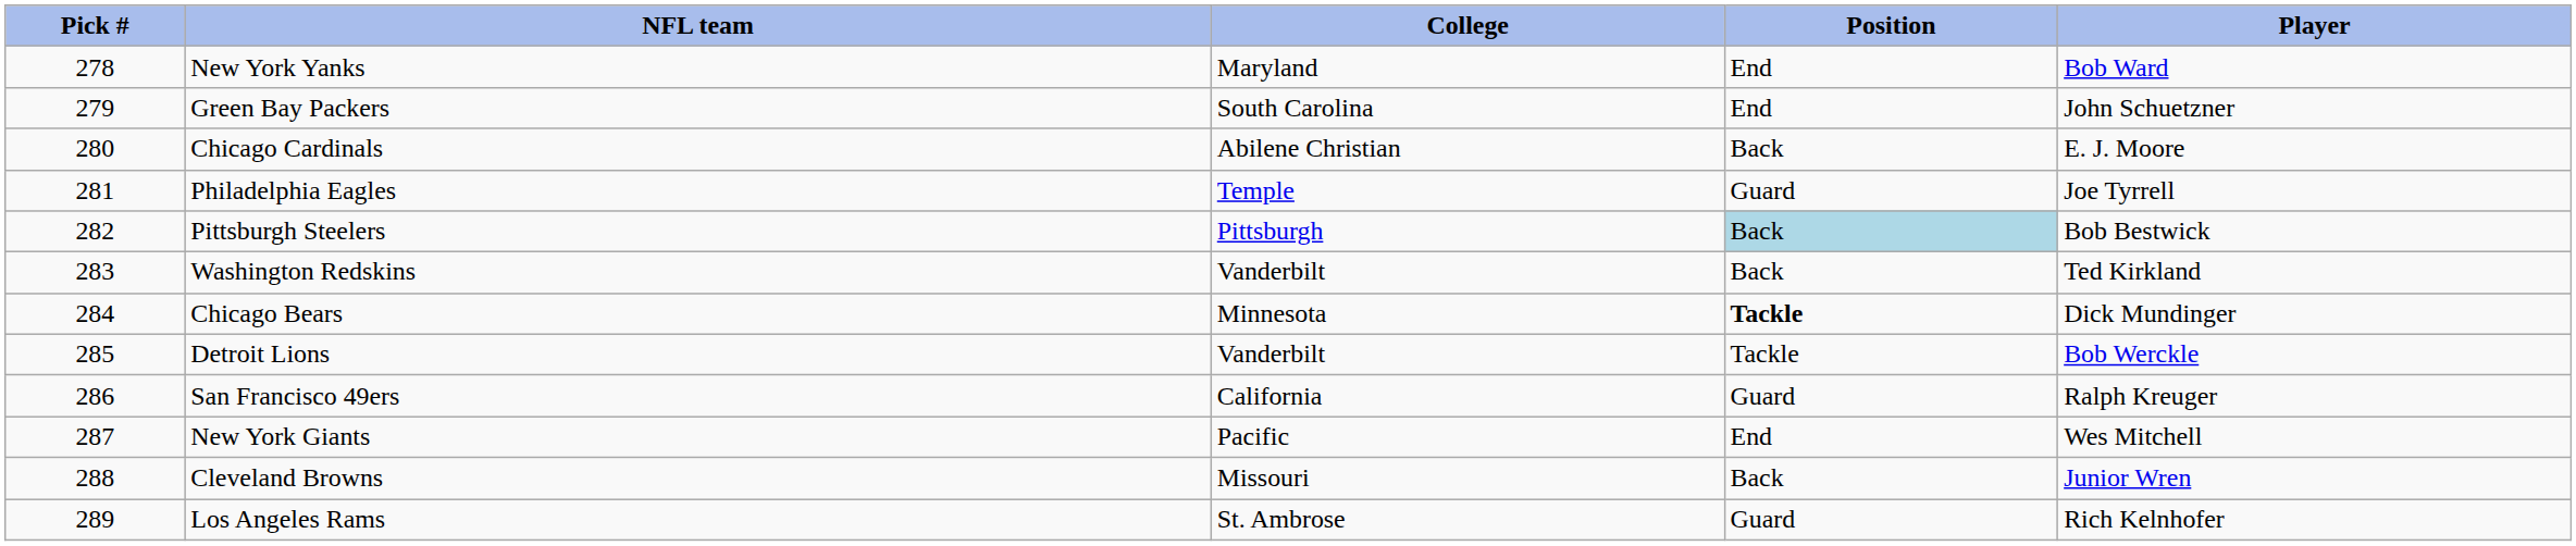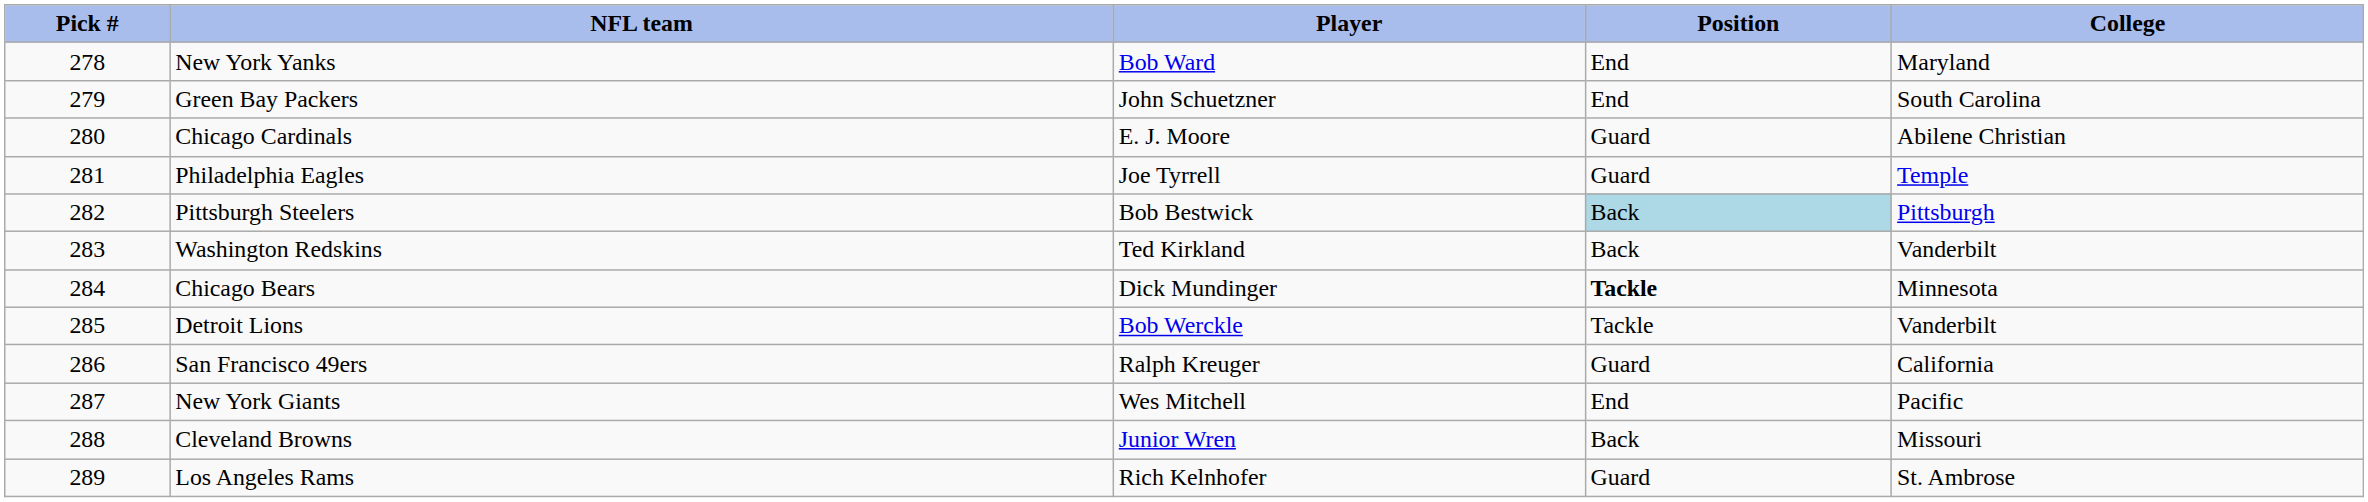 <table class="wikitable sortable sortable" style="width: 100%">
 <tr>
 <th style="background:#A8BDEC;" width=7%>Pick #</th>
 <th width=40% style="background:#A8BDEC;">NFL team</th>
+<th width=20% style="background:#A8BDEC;">Player</th>
+<th width=13% style="background:#A8BDEC;">Position</th>
 <th style="background:#A8BDEC;">College</th>
-<th width=13% style="background:#A8BDEC;">Position</th>
-<th width=20% style="background:#A8BDEC;">Player</th>
 </tr>
 <tr>
 <td align=center>278</td>
 <td>New York Yanks</td>
+<td><a href='#'>Bob Ward</a></td>
+<td>End</td>
 <td>Maryland</td>
-<td>End</td>
-<td><a href='#'>Bob Ward</a></td>
 </tr>
 <tr>
 <td align=center>279</td>
 <td>Green Bay Packers</td>
+<td>John Schuetzner</td>
+<td>End</td>
 <td>South Carolina</td>
-<td>End</td>
-<td>John Schuetzner</td>
 </tr>
 <tr>
 <td align=center>280</td>
 <td>Chicago Cardinals</td>
+<td>E. J. Moore</td>
+<td>Guard</td>
 <td>Abilene Christian</td>
-<td>Back</td>
-<td>E. J. Moore</td>
 </tr>
 <tr>
 <td align=center>281</td>
 <td>Philadelphia Eagles</td>
+<td>Joe Tyrrell</td>
+<td>Guard</td>
 <td><a href='#'>Temple</a></td>
-<td>Guard</td>
-<td>Joe Tyrrell</td>
 </tr>
 <tr>
 <td align=center>282</td>
 <td>Pittsburgh Steelers</td>
+<td>Bob Bestwick</td>
+<td style="background: lightblue;">Back</td>
 <td><a href='#'>Pittsburgh</a></td>
-<td style="background: lightblue;">Back</td>
-<td>Bob Bestwick</td>
 </tr>
 <tr>
 <td align=center>283</td>
 <td>Washington Redskins</td>
+<td>Ted Kirkland</td>
+<td>Back</td>
 <td>Vanderbilt</td>
-<td>Back</td>
-<td>Ted Kirkland</td>
 </tr>
 <tr>
 <td align=center>284</td>
 <td>Chicago Bears</td>
+<td>Dick Mundinger</td>
+<td><strong>Tackle</strong></td>
 <td>Minnesota</td>
-<td><strong>Tackle</strong></td>
-<td>Dick Mundinger</td>
 </tr>
 <tr>
 <td align=center>285</td>
 <td>Detroit Lions</td>
+<td><a href='#'>Bob Werckle</a></td>
+<td>Tackle</td>
 <td>Vanderbilt</td>
-<td>Tackle</td>
-<td><a href='#'>Bob Werckle</a></td>
 </tr>
 <tr>
 <td align=center>286</td>
 <td>San Francisco 49ers</td>
+<td>Ralph Kreuger</td>
+<td>Guard</td>
 <td>California</td>
-<td>Guard</td>
-<td>Ralph Kreuger</td>
 </tr>
 <tr>
 <td align=center>287</td>
 <td>New York Giants</td>
+<td>Wes Mitchell</td>
+<td>End</td>
 <td>Pacific</td>
-<td>End</td>
-<td>Wes Mitchell</td>
 </tr>
 <tr>
 <td align=center>288</td>
 <td>Cleveland Browns</td>
+<td><a href='#'>Junior Wren</a></td>
+<td>Back</td>
 <td>Missouri</td>
-<td>Back</td>
-<td><a href='#'>Junior Wren</a></td>
 </tr>
 <tr>
 <td align=center>289</td>
 <td>Los Angeles Rams</td>
+<td>Rich Kelnhofer</td>
+<td>Guard</td>
 <td>St. Ambrose</td>
-<td>Guard</td>
-<td>Rich Kelnhofer</td>
 </tr>
 </table>
